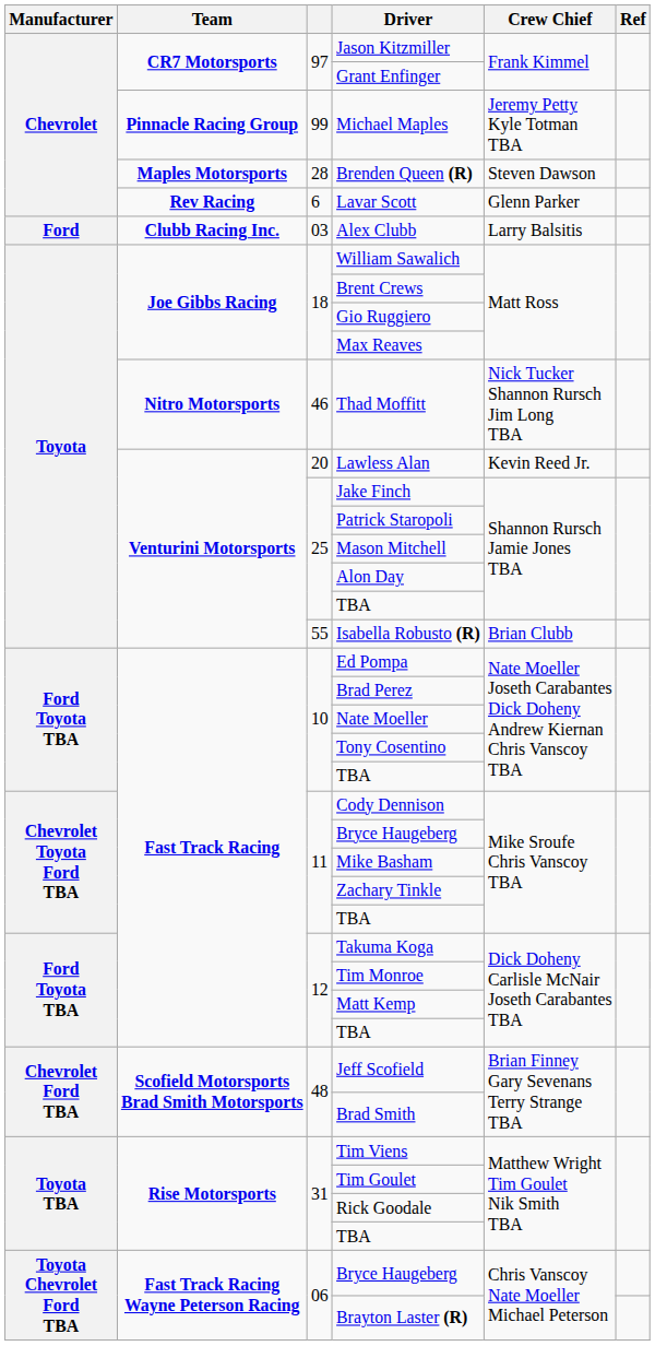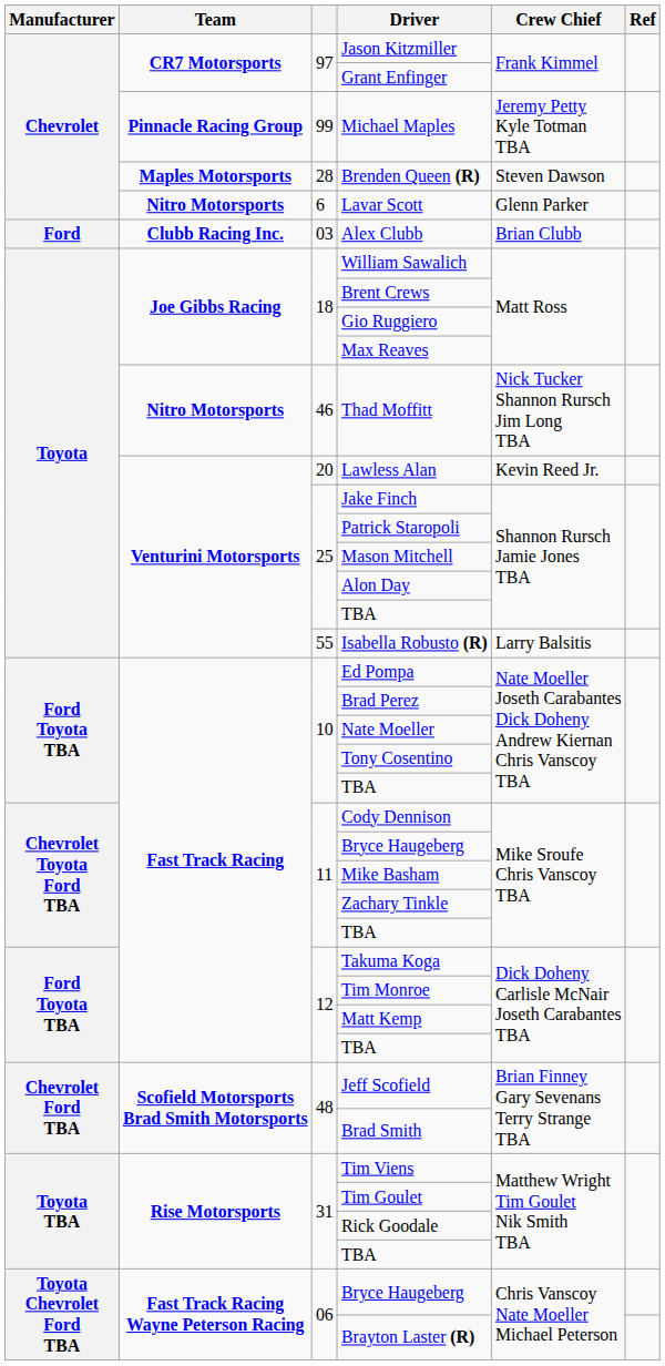 <table class="wikitable" style="font-size: 95%;">
 <tr>
 <th>Manufacturer</th>
 <th>Team</th>
 <th></th>
 <th>Driver</th>
 <th>Crew Chief</th>
 <th>Ref</th>
 </tr>
 <tr>
 <th rowspan="5"><a href='#'>Chevrolet</a></th>
 <td rowspan="2" style="text-align:center;"><strong><a href='#'>CR7 Motorsports</a></strong></td>
 <td rowspan="2">97</td>
 <td><a href='#'>Jason Kitzmiller</a> <small></small></td>
 <td rowspan=2><a href='#'>Frank Kimmel</a></td>
 <td rowspan=2></td>
 </tr>
 <tr>
 <td><a href='#'>Grant Enfinger</a> <small></small></td>
 </tr>
 <tr>
 <td style="text-align:center;"><strong><a href='#'>Pinnacle Racing Group</a></strong></td>
 <td>99</td>
 <td><a href='#'>Michael Maples</a></td>
 <td><a href='#'>Jeremy Petty</a> <small></small> <br> Kyle Totman <small></small> <br> TBA <small></small></td>
 <td></td>
 </tr>
 <tr>
 <td style="text-align:center;"><strong><a href='#'>Maples Motorsports</a></strong></td>
 <td>28</td>
 <td><a href='#'>Brenden Queen</a> <strong>(R)</strong></td>
 <td>Steven Dawson</td>
 <td></td>
 </tr>
 <tr>
-<td style="text-align:center;"><strong><a href='#'>Rev Racing</a></strong></td>
+<td style="text-align:center;"><strong><a href='#'>Nitro Motorsports</a></strong></td>
 <td>6</td>
 <td><a href='#'>Lavar Scott</a></td>
 <td>Glenn Parker</td>
 <td></td>
 </tr>
 <tr>
 <th><a href='#'>Ford</a></th>
 <td style="text-align:center;"><strong><a href='#'>Clubb Racing Inc.</a></strong></td>
 <td>03</td>
 <td><a href='#'>Alex Clubb</a></td>
-<td>Larry Balsitis</td>
+<td><a href='#'>Brian Clubb</a></td>
 <td></td>
 </tr>
 <tr>
 <th rowspan="12"><a href='#'>Toyota</a></th>
 <td rowspan=4 style="text-align:center;"><strong><a href='#'>Joe Gibbs Racing</a></strong></td>
 <td rowspan=4>18</td>
 <td><a href='#'>William Sawalich</a> <small></small></td>
 <td rowspan=4>Matt Ross</td>
 <td rowspan=4></td>
 </tr>
 <tr>
 <td><a href='#'>Brent Crews</a> <small></small></td>
 </tr>
 <tr>
 <td><a href='#'>Gio Ruggiero</a> <small></small></td>
 </tr>
 <tr>
 <td><a href='#'>Max Reaves</a> <small></small></td>
 </tr>
 <tr>
 <td style="text-align:center;"><strong><a href='#'>Nitro Motorsports</a></strong></td>
 <td>46</td>
 <td><a href='#'>Thad Moffitt</a></td>
 <td><a href='#'>Nick Tucker</a> <small></small> <br> Shannon Rursch <small></small> <br> Jim Long <small></small> <br> TBA <small></small></td>
 <td></td>
 </tr>
 <tr>
 <td rowspan="7" style="text-align:center;"><strong><a href='#'>Venturini Motorsports</a></strong></td>
 <td>20</td>
 <td><a href='#'>Lawless Alan</a></td>
 <td>Kevin Reed Jr.</td>
 <td></td>
 </tr>
 <tr>
 <td rowspan=5>25</td>
 <td><a href='#'>Jake Finch</a> <small></small></td>
 <td rowspan=5>Shannon Rursch <small></small> <br> Jamie Jones <small></small> <br> TBA <small></small></td>
 <td rowspan=5></td>
 </tr>
 <tr>
 <td><a href='#'>Patrick Staropoli</a> <small></small></td>
 </tr>
 <tr>
 <td><a href='#'>Mason Mitchell</a> <small></small></td>
 </tr>
 <tr>
 <td><a href='#'>Alon Day</a> <small></small></td>
 </tr>
 <tr>
 <td>TBA <small></small></td>
 </tr>
 <tr>
 <td>55</td>
 <td><a href='#'>Isabella Robusto</a> <strong>(R)</strong></td>
-<td><a href='#'>Brian Clubb</a></td>
+<td>Larry Balsitis</td>
 <td></td>
 </tr>
 <tr>
 <th rowspan=5><a href='#'>Ford</a> <small></small> <br> <a href='#'>Toyota</a> <small></small> <br> TBA <small></small></th>
 <td rowspan=14 style="text-align:center;"><strong><a href='#'>Fast Track Racing</a></strong></td>
 <td rowspan=5>10</td>
 <td><a href='#'>Ed Pompa</a> <small></small></td>
 <td rowspan=5><a href='#'>Nate Moeller</a> <small></small> <br> Joseth Carabantes <small></small> <br> <a href='#'>Dick Doheny</a> <small></small> <br> Andrew Kiernan <small></small> <br> Chris Vanscoy <small></small> <br> TBA <small></small></td>
 <td rowspan=5></td>
 </tr>
 <tr>
 <td><a href='#'>Brad Perez</a> <small></small></td>
 </tr>
 <tr>
 <td><a href='#'>Nate Moeller</a> <small></small></td>
 </tr>
 <tr>
 <td><a href='#'>Tony Cosentino</a> <small></small></td>
 </tr>
 <tr>
 <td>TBA <small></small></td>
 </tr>
 <tr>
 <th rowspan=5><a href='#'>Chevrolet</a> <small></small> <br> <a href='#'>Toyota</a> <small></small> <br> <a href='#'>Ford</a> <small></small> <br> TBA <small></small></th>
 <td rowspan=5>11</td>
 <td><a href='#'>Cody Dennison</a> <small></small></td>
 <td rowspan=5>Mike Sroufe <small></small> <br> Chris Vanscoy <small></small> <br> TBA <small></small></td>
 <td rowspan=5></td>
 </tr>
 <tr>
 <td><a href='#'>Bryce Haugeberg</a> <small></small></td>
 </tr>
 <tr>
 <td><a href='#'>Mike Basham</a> <small></small></td>
 </tr>
 <tr>
 <td><a href='#'>Zachary Tinkle</a> <small></small></td>
 </tr>
 <tr>
 <td>TBA <small></small></td>
 </tr>
 <tr>
 <th rowspan=4><a href='#'>Ford</a> <small></small> <br> <a href='#'>Toyota</a> <small></small> <br> TBA <small></small></th>
 <td rowspan=4>12</td>
 <td><a href='#'>Takuma Koga</a> <small></small></td>
 <td rowspan=4><a href='#'>Dick Doheny</a> <small></small> <br> Carlisle McNair <small></small> <br> Joseth Carabantes <small></small> <br> TBA <small></small></td>
 <td rowspan=4></td>
 </tr>
 <tr>
 <td><a href='#'>Tim Monroe</a> <small></small></td>
 </tr>
 <tr>
 <td><a href='#'>Matt Kemp</a> <small></small></td>
 </tr>
 <tr>
 <td>TBA <small></small></td>
 </tr>
 <tr>
 <th rowspan=2><a href='#'>Chevrolet</a> <small></small> <br> <a href='#'>Ford</a> <small></small> <br> TBA <small></small></th>
 <td rowspan=2 style="text-align:center;"><strong><a href='#'>Scofield Motorsports</a></strong> <small></small> <br> <strong><a href='#'>Brad Smith Motorsports</a></strong> <small></small></td>
 <td rowspan=2>48</td>
 <td><a href='#'>Jeff Scofield</a> <small></small></td>
 <td rowspan=2><a href='#'>Brian Finney</a> <small></small> <br> Gary Sevenans <small></small> <br> Terry Strange <small></small> <br> TBA <small></small></td>
 <td rowspan=2></td>
 </tr>
 <tr>
 <td><a href='#'>Brad Smith</a> <small></small></td>
 </tr>
 <tr>
 <th rowspan=4><a href='#'>Toyota</a> <small></small> <br> TBA <small></small></th>
 <td rowspan=4 style="text-align:center;"><strong><a href='#'>Rise Motorsports</a></strong></td>
 <td rowspan=4>31</td>
 <td><a href='#'>Tim Viens</a> <small></small></td>
 <td rowspan=4>Matthew Wright <small></small> <br> <a href='#'>Tim Goulet</a> <small></small> <br> Nik Smith <small></small> <br> TBA <small></small></td>
 <td rowspan=4></td>
 </tr>
 <tr>
 <td><a href='#'>Tim Goulet</a> <small></small></td>
 </tr>
 <tr>
 <td>Rick Goodale <small></small></td>
 </tr>
 <tr>
 <td>TBA <small></small></td>
 </tr>
 <tr>
 <th rowspan=2><a href='#'>Toyota</a> <small></small> <br> <a href='#'>Chevrolet</a> <small></small> <br> <a href='#'>Ford</a> <small></small> <br> TBA <small></small></th>
 <td rowspan=2 style="text-align:center;"><strong><a href='#'>Fast Track Racing</a></strong> <small></small> <br> <strong><a href='#'>Wayne Peterson Racing</a></strong> <small></small></td>
 <td rowspan=2>06</td>
 <td><a href='#'>Bryce Haugeberg</a> <small></small></td>
 <td rowspan=2>Chris Vanscoy <small></small> <br> <a href='#'>Nate Moeller</a> <small></small> <br> Michael Peterson <small></small></td>
 <td></td>
 </tr>
 <tr>
 <td><a href='#'>Brayton Laster</a> <strong>(R)</strong> <small></small></td>
 <td></td>
 </tr>
 </table>
